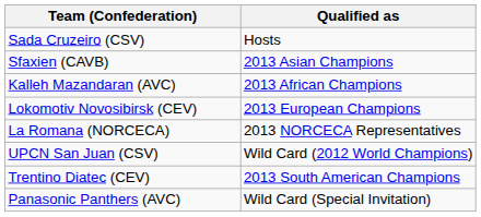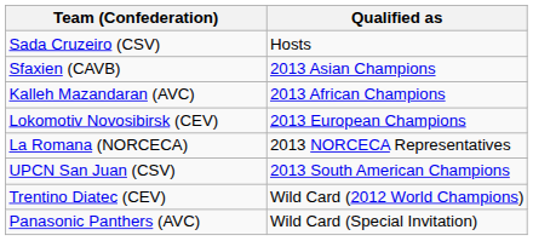 <table class="wikitable">
 <tr>
 <th width=50%>Team (Confederation)</th>
 <th width=50%>Qualified as</th>
 </tr>
 <tr>
 <td> <a href='#'>Sada Cruzeiro</a> (CSV)</td>
 <td>Hosts</td>
 </tr>
 <tr>
 <td> <a href='#'>Sfaxien</a> (CAVB)</td>
 <td><a href='#'>2013 Asian Champions</a></td>
 </tr>
 <tr>
 <td> <a href='#'>Kalleh Mazandaran</a> (AVC)</td>
 <td><a href='#'>2013 African Champions</a></td>
 </tr>
 <tr>
 <td> <a href='#'>Lokomotiv Novosibirsk</a> (CEV)</td>
 <td><a href='#'>2013 European Champions</a></td>
 </tr>
 <tr>
 <td> <a href='#'>La Romana</a> (NORCECA)</td>
 <td>2013 <a href='#'>NORCECA</a> Representatives</td>
 </tr>
 <tr>
 <td> <a href='#'>UPCN San Juan</a> (CSV)</td>
-<td>Wild Card (<a href='#'>2012 World Champions</a>)</td>
+<td><a href='#'>2013 South American Champions</a></td>
 </tr>
 <tr>
 <td> <a href='#'>Trentino Diatec</a> (CEV)</td>
-<td><a href='#'>2013 South American Champions</a></td>
+<td>Wild Card (<a href='#'>2012 World Champions</a>)</td>
 </tr>
 <tr>
 <td> <a href='#'>Panasonic Panthers</a> (AVC)</td>
 <td>Wild Card (Special Invitation)</td>
 </tr>
 </table>
